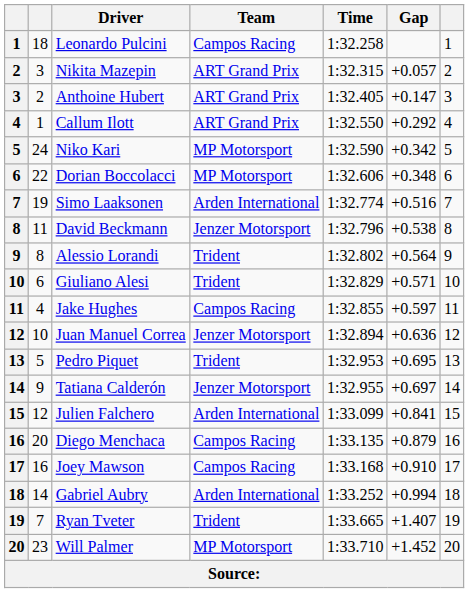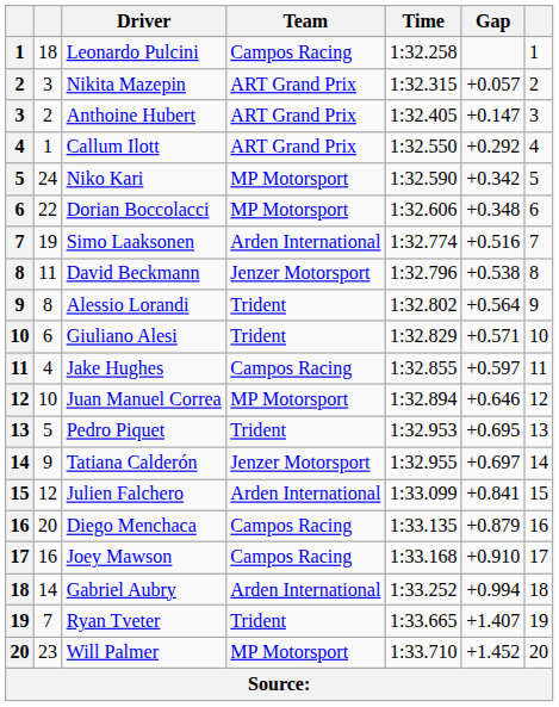 <table class="wikitable" style="font-size:85%">
 <tr>
 <th></th>
 <th></th>
 <th>Driver</th>
 <th>Team</th>
 <th>Time</th>
 <th>Gap</th>
 <th></th>
 </tr>
 <tr>
 <th>1</th>
 <td align="center">18</td>
 <td> <a href='#'>Leonardo Pulcini</a></td>
 <td><a href='#'>Campos Racing</a></td>
 <td>1:32.258</td>
 <td></td>
 <td>1</td>
 </tr>
 <tr>
 <th>2</th>
 <td align="center">3</td>
 <td> <a href='#'>Nikita Mazepin</a></td>
 <td><a href='#'>ART Grand Prix</a></td>
 <td>1:32.315</td>
 <td>+0.057</td>
 <td>2</td>
 </tr>
 <tr>
 <th>3</th>
 <td align="center">2</td>
 <td> <a href='#'>Anthoine Hubert</a></td>
 <td><a href='#'>ART Grand Prix</a></td>
 <td>1:32.405</td>
 <td>+0.147</td>
 <td>3</td>
 </tr>
 <tr>
 <th>4</th>
 <td align="center">1</td>
 <td> <a href='#'>Callum Ilott</a></td>
 <td><a href='#'>ART Grand Prix</a></td>
 <td>1:32.550</td>
 <td>+0.292</td>
 <td>4</td>
 </tr>
 <tr>
 <th>5</th>
 <td align="center">24</td>
 <td> <a href='#'>Niko Kari</a></td>
 <td><a href='#'>MP Motorsport</a></td>
 <td>1:32.590</td>
 <td>+0.342</td>
 <td>5</td>
 </tr>
 <tr>
 <th>6</th>
 <td align="center">22</td>
 <td> <a href='#'>Dorian Boccolacci</a></td>
 <td><a href='#'>MP Motorsport</a></td>
 <td>1:32.606</td>
 <td>+0.348</td>
 <td>6</td>
 </tr>
 <tr>
 <th>7</th>
 <td align="center">19</td>
 <td> <a href='#'>Simo Laaksonen</a></td>
 <td><a href='#'>Arden International</a></td>
 <td>1:32.774</td>
 <td>+0.516</td>
 <td>7</td>
 </tr>
 <tr>
 <th>8</th>
 <td align="center">11</td>
 <td> <a href='#'>David Beckmann</a></td>
 <td><a href='#'>Jenzer Motorsport</a></td>
 <td>1:32.796</td>
 <td>+0.538</td>
 <td>8</td>
 </tr>
 <tr>
 <th>9</th>
 <td align="center">8</td>
 <td> <a href='#'>Alessio Lorandi</a></td>
 <td><a href='#'>Trident</a></td>
 <td>1:32.802</td>
 <td>+0.564</td>
 <td>9</td>
 </tr>
 <tr>
 <th>10</th>
 <td align="center">6</td>
 <td> <a href='#'>Giuliano Alesi</a></td>
 <td><a href='#'>Trident</a></td>
 <td>1:32.829</td>
 <td>+0.571</td>
 <td>10</td>
 </tr>
 <tr>
 <th>11</th>
 <td align="center">4</td>
 <td> <a href='#'>Jake Hughes</a></td>
 <td><a href='#'>Campos Racing</a></td>
 <td>1:32.855</td>
 <td>+0.597</td>
 <td>11</td>
 </tr>
 <tr>
 <th>12</th>
 <td align="center">10</td>
 <td> <a href='#'>Juan Manuel Correa</a></td>
-<td><a href='#'>Jenzer Motorsport</a></td>
+<td><a href='#'>MP Motorsport</a></td>
 <td>1:32.894</td>
-<td>+0.636</td>
+<td>+0.646</td>
 <td>12</td>
 </tr>
 <tr>
 <th>13</th>
 <td align="center">5</td>
 <td> <a href='#'>Pedro Piquet</a></td>
 <td><a href='#'>Trident</a></td>
 <td>1:32.953</td>
 <td>+0.695</td>
 <td>13</td>
 </tr>
 <tr>
 <th>14</th>
 <td align="center">9</td>
 <td> <a href='#'>Tatiana Calderón</a></td>
 <td><a href='#'>Jenzer Motorsport</a></td>
 <td>1:32.955</td>
 <td>+0.697</td>
 <td>14</td>
 </tr>
 <tr>
 <th>15</th>
 <td align="center">12</td>
 <td> <a href='#'>Julien Falchero</a></td>
 <td><a href='#'>Arden International</a></td>
 <td>1:33.099</td>
 <td>+0.841</td>
 <td>15</td>
 </tr>
 <tr>
 <th>16</th>
 <td align="center">20</td>
 <td> <a href='#'>Diego Menchaca</a></td>
 <td><a href='#'>Campos Racing</a></td>
 <td>1:33.135</td>
 <td>+0.879</td>
 <td>16</td>
 </tr>
 <tr>
 <th>17</th>
 <td align="center">16</td>
 <td> <a href='#'>Joey Mawson</a></td>
 <td><a href='#'>Campos Racing</a></td>
 <td>1:33.168</td>
 <td>+0.910</td>
 <td>17</td>
 </tr>
 <tr>
 <th>18</th>
 <td align="center">14</td>
 <td> <a href='#'>Gabriel Aubry</a></td>
 <td><a href='#'>Arden International</a></td>
 <td>1:33.252</td>
 <td>+0.994</td>
 <td>18</td>
 </tr>
 <tr>
 <th>19</th>
 <td align="center">7</td>
 <td> <a href='#'>Ryan Tveter</a></td>
 <td><a href='#'>Trident</a></td>
 <td>1:33.665</td>
 <td>+1.407</td>
 <td>19</td>
 </tr>
 <tr>
 <th>20</th>
 <td align="center">23</td>
 <td> <a href='#'>Will Palmer</a></td>
 <td><a href='#'>MP Motorsport</a></td>
 <td>1:33.710</td>
 <td>+1.452</td>
 <td>20</td>
 </tr>
 <tr>
 <th colspan="7">Source:</th>
 </tr>
 </table>
